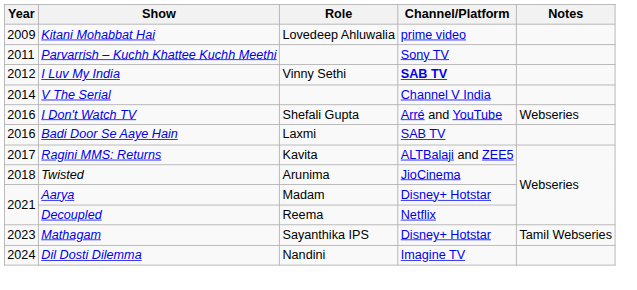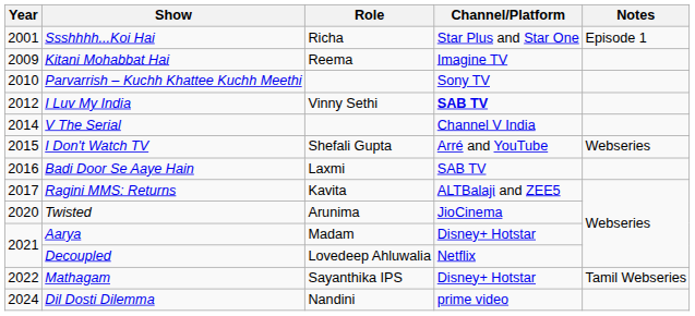 <table class="wikitable sortable">
 <tr>
 <th>Year</th>
 <th>Show</th>
 <th>Role</th>
 <th>Channel/Platform</th>
 <th>Notes</th>
 </tr>
 <tr>
+<td>2001</td>
+<td><em><a href='#'>Ssshhhh...Koi Hai</a></em></td>
+<td>Richa</td>
+<td><a href='#'>Star Plus</a> and <a href='#'>Star One</a></td>
+<td>Episode 1</td>
+</tr>
+<tr>
 <td>2009</td>
 <td><em><a href='#'>Kitani Mohabbat Hai</a></em></td>
-<td>Lovedeep Ahluwalia</td>
-<td><a href='#'>prime video</a></td>
+<td>Reema</td>
+<td><a href='#'>Imagine TV</a></td>
 <td></td>
 </tr>
 <tr>
-<td>2011</td>
+<td>2010</td>
 <td><em><a href='#'>Parvarrish – Kuchh Khattee Kuchh Meethi</a></em></td>
 <td></td>
 <td><a href='#'>Sony TV</a></td>
 <td></td>
 </tr>
 <tr>
 <td>2012</td>
 <td><em><a href='#'>I Luv My India</a></em></td>
 <td>Vinny Sethi</td>
 <td><strong><a href='#'>SAB TV</a></strong></td>
 <td></td>
 </tr>
 <tr>
 <td>2014</td>
 <td><em><a href='#'>V The Serial</a></em></td>
 <td></td>
 <td><a href='#'>Channel V India</a></td>
 <td></td>
 </tr>
 <tr>
-<td>2016</td>
+<td>2015</td>
 <td><em><a href='#'>I Don't Watch TV</a></em></td>
 <td>Shefali Gupta</td>
 <td><a href='#'>Arré</a> and <a href='#'>YouTube</a></td>
 <td>Webseries</td>
 </tr>
 <tr>
 <td>2016</td>
 <td><em><a href='#'>Badi Door Se Aaye Hain</a></em></td>
 <td>Laxmi</td>
 <td><a href='#'>SAB TV</a></td>
 <td></td>
 </tr>
 <tr>
 <td>2017</td>
 <td><em><a href='#'>Ragini MMS: Returns</a></em></td>
 <td>Kavita</td>
 <td><a href='#'>ALTBalaji</a> and <a href='#'>ZEE5</a></td>
 <td rowspan=4>Webseries</td>
 </tr>
 <tr>
-<td>2018</td>
+<td>2020</td>
 <td><em>Twisted</em></td>
 <td>Arunima</td>
 <td><a href='#'>JioCinema</a></td>
 </tr>
 <tr>
 <td rowspan=2>2021</td>
 <td><a href='#'><em>Aarya</em></a></td>
 <td>Madam</td>
 <td><a href='#'>Disney+ Hotstar</a></td>
 </tr>
 <tr>
 <td><em><a href='#'>Decoupled</a></em></td>
-<td>Reema</td>
+<td>Lovedeep Ahluwalia</td>
 <td><a href='#'>Netflix</a></td>
 </tr>
 <tr>
-<td>2023</td>
+<td>2022</td>
 <td><em><a href='#'>Mathagam</a></em></td>
 <td>Sayanthika IPS</td>
 <td><a href='#'>Disney+ Hotstar</a></td>
 <td>Tamil Webseries</td>
 </tr>
 <tr>
 <td>2024</td>
 <td><em><a href='#'>Dil Dosti Dilemma</a></em></td>
 <td>Nandini</td>
-<td><a href='#'>Imagine TV</a></td>
+<td><a href='#'>prime video</a></td>
 </tr>
 </table>
